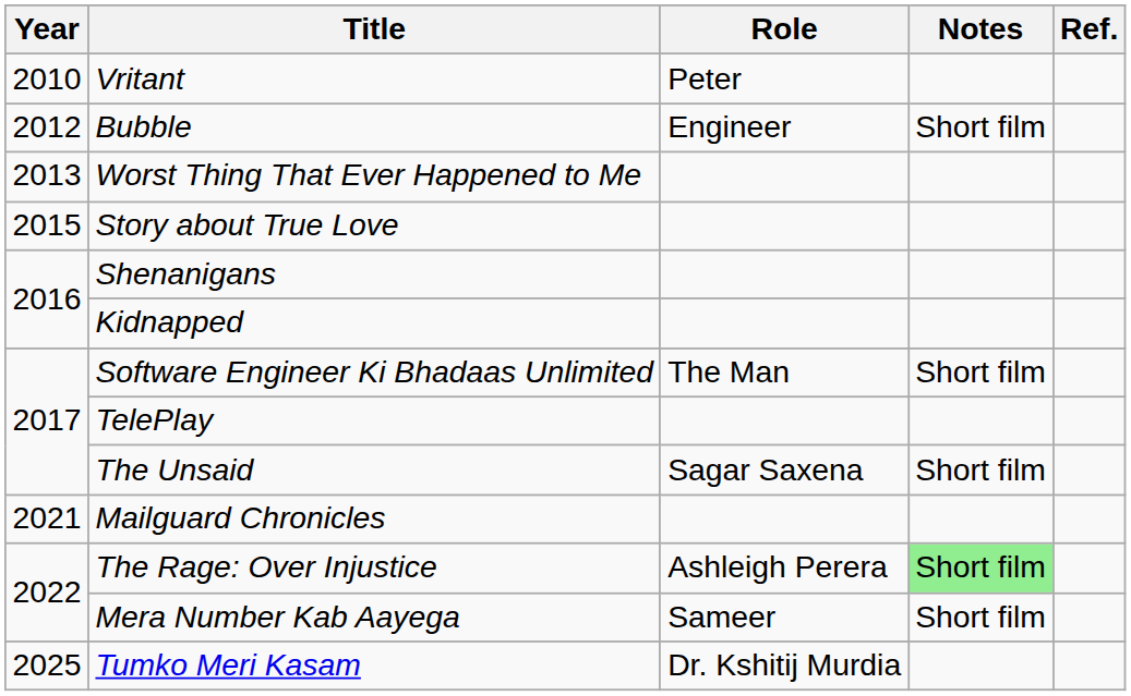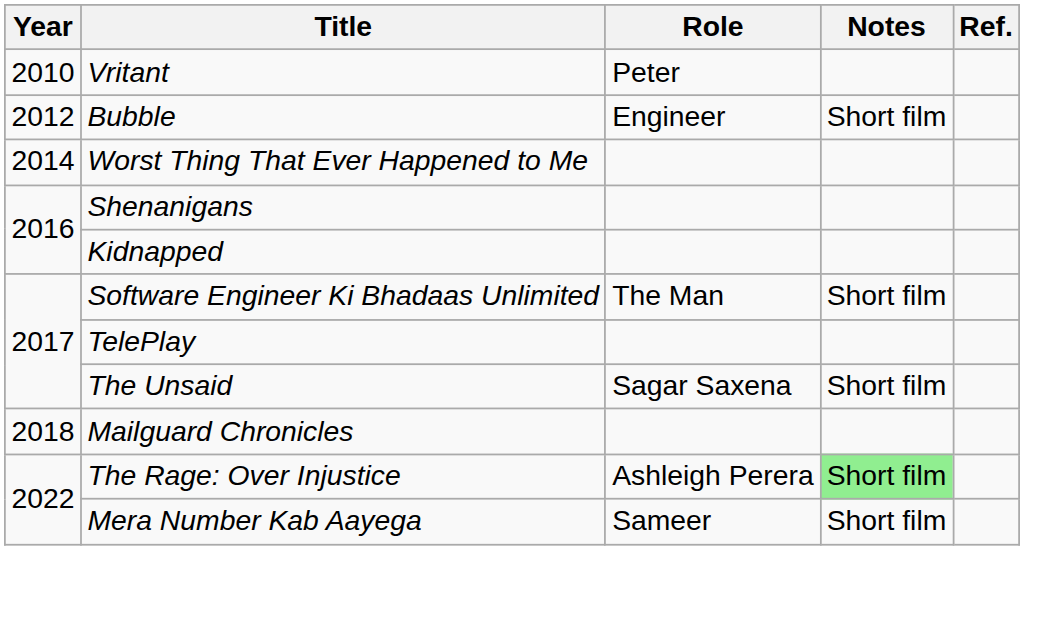 <table class="wikitable sortable">
 <tr>
 <th>Year</th>
 <th>Title</th>
 <th>Role</th>
 <th class="unsortable">Notes</th>
 <th class="unsortable">Ref.</th>
 </tr>
 <tr>
 <td>2010</td>
 <td><em>Vritant</em></td>
 <td>Peter</td>
 <td></td>
 <td></td>
 </tr>
 <tr>
 <td>2012</td>
 <td><em>Bubble</em></td>
 <td>Engineer</td>
 <td>Short film</td>
 <td></td>
 </tr>
 <tr>
-<td>2013</td>
+<td>2014</td>
 <td><em>Worst Thing That Ever Happened to Me</em></td>
-<td></td>
-<td></td>
-<td></td>
-</tr>
-<tr>
-<td>2015</td>
-<td><em>Story about True Love</em></td>
 <td></td>
 <td></td>
 <td></td>
 </tr>
 <tr>
 <td rowspan = "2">2016</td>
 <td><em>Shenanigans</em></td>
 <td></td>
 <td></td>
 <td></td>
 </tr>
 <tr>
 <td><em>Kidnapped</em></td>
 <td></td>
 <td></td>
 <td></td>
 </tr>
 <tr>
 <td rowspan = "3">2017</td>
 <td><em>Software Engineer Ki Bhadaas Unlimited</em></td>
 <td>The Man</td>
 <td>Short film</td>
 <td></td>
 </tr>
 <tr>
 <td><em>TelePlay</em></td>
 <td></td>
 <td></td>
 <td></td>
 </tr>
 <tr>
 <td><em>The Unsaid</em></td>
 <td>Sagar Saxena</td>
 <td>Short film</td>
 <td></td>
 </tr>
 <tr>
-<td>2021</td>
+<td>2018</td>
 <td><em>Mailguard Chronicles</em></td>
 <td></td>
 <td></td>
 <td></td>
 </tr>
 <tr>
 <td rowspan="2">2022</td>
 <td><em>The Rage: Over Injustice</em></td>
 <td>Ashleigh Perera</td>
 <td style="background: lightgreen;">Short film</td>
 <td></td>
 </tr>
 <tr>
 <td><em>Mera Number Kab Aayega</em></td>
 <td>Sameer</td>
 <td>Short film</td>
 <td></td>
 </tr>
-<tr>
-<td>2025</td>
-<td><em><a href='#'>Tumko Meri Kasam</a></em></td>
-<td>Dr. Kshitij Murdia</td>
-<td></td>
-<td></td>
-</tr>
 </table>
